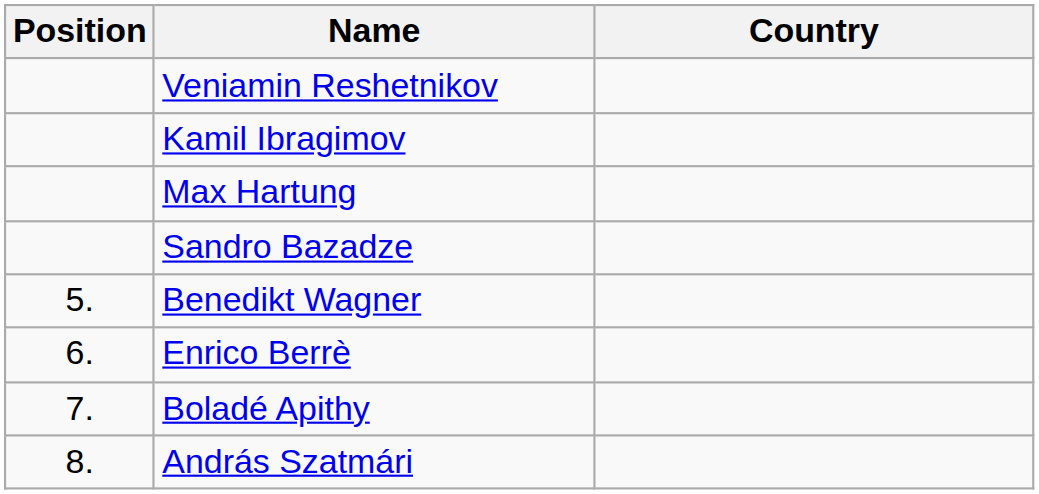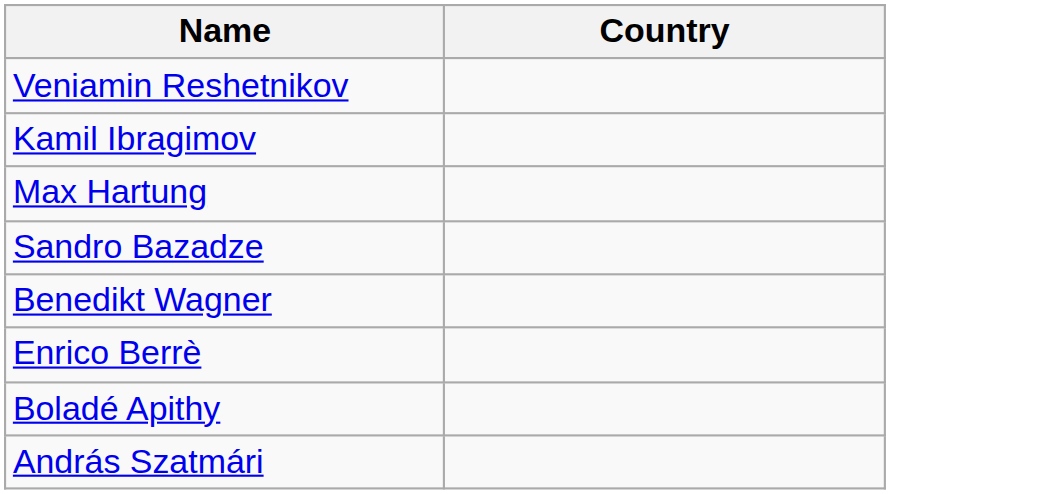 <table class="wikitable">
 <tr>
-<th width="20">Position</th>
 <th width="200">Name</th>
 <th width="200">Country</th>
 </tr>
 <tr>
-<td align=center></td>
 <td><a href='#'>Veniamin Reshetnikov</a></td>
 <td></td>
 </tr>
 <tr>
-<td align=center></td>
 <td><a href='#'>Kamil Ibragimov</a></td>
 <td></td>
 </tr>
 <tr>
-<td align=center></td>
 <td><a href='#'>Max Hartung</a></td>
 <td></td>
 </tr>
 <tr>
-<td align=center></td>
 <td><a href='#'>Sandro Bazadze</a></td>
 <td></td>
 </tr>
 <tr>
-<td align=center>5.</td>
 <td><a href='#'>Benedikt Wagner</a></td>
 <td></td>
 </tr>
 <tr>
-<td align=center>6.</td>
 <td><a href='#'>Enrico Berrè</a></td>
 <td></td>
 </tr>
 <tr>
-<td align=center>7.</td>
 <td><a href='#'>Boladé Apithy</a></td>
 <td></td>
 </tr>
 <tr>
-<td align=center>8.</td>
 <td><a href='#'>András Szatmári</a></td>
 <td></td>
 </tr>
 </table>
